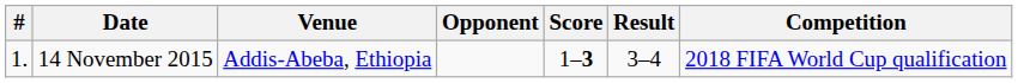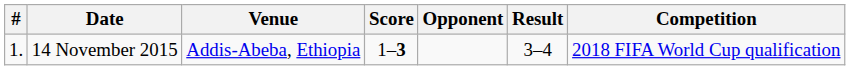 <table class="wikitable">
 <tr>
 <th>#</th>
 <th>Date</th>
 <th>Venue</th>
+<th>Score</th>
 <th>Opponent</th>
-<th>Score</th>
 <th>Result</th>
 <th>Competition</th>
 </tr>
 <tr>
 <td>1.</td>
 <td>14 November 2015</td>
 <td><a href='#'>Addis-Abeba</a>, <a href='#'>Ethiopia</a></td>
+<td style="text-align:center;">1–<strong>3</strong></td>
 <td></td>
-<td style="text-align:center;">1–<strong>3</strong></td>
 <td style="text-align:center;">3–4</td>
 <td><a href='#'>2018 FIFA World Cup qualification</a></td>
 </tr>
 </table>
